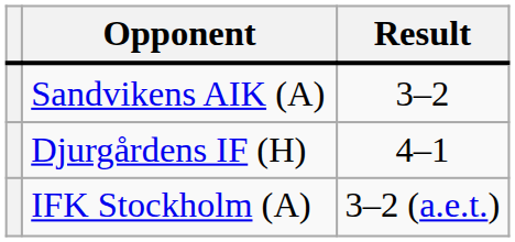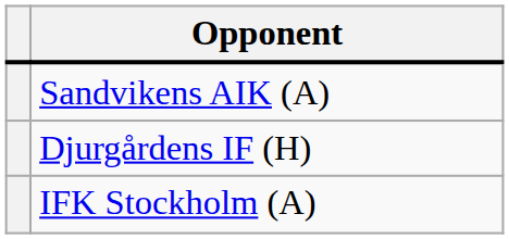 <table class="wikitable plainrowheaders" style="text-align:center;margin-left:1em;float:right;clear:right;min-width:226px">
 <tr>
 <th scope="col"></th>
 <th scope="col">Opponent</th>
-<th scope="col">Result</th>
 </tr>
 <tr style="border-top:2px solid black">
 <th scope="row" style="text-align:center"></th>
 <td align="left"><a href='#'>Sandvikens AIK</a> (A)</td>
-<td>3–2</td>
 </tr>
 <tr>
 <th scope="row" style="text-align:center"></th>
 <td align="left"><a href='#'>Djurgårdens IF</a> (H)</td>
-<td>4–1</td>
 </tr>
 <tr>
 <th scope="row" style="text-align:center"></th>
 <td align="left"><a href='#'>IFK Stockholm</a> (A)</td>
-<td>3–2 (<a href='#'>a.e.t.</a>)</td>
 </tr>
 </table>
